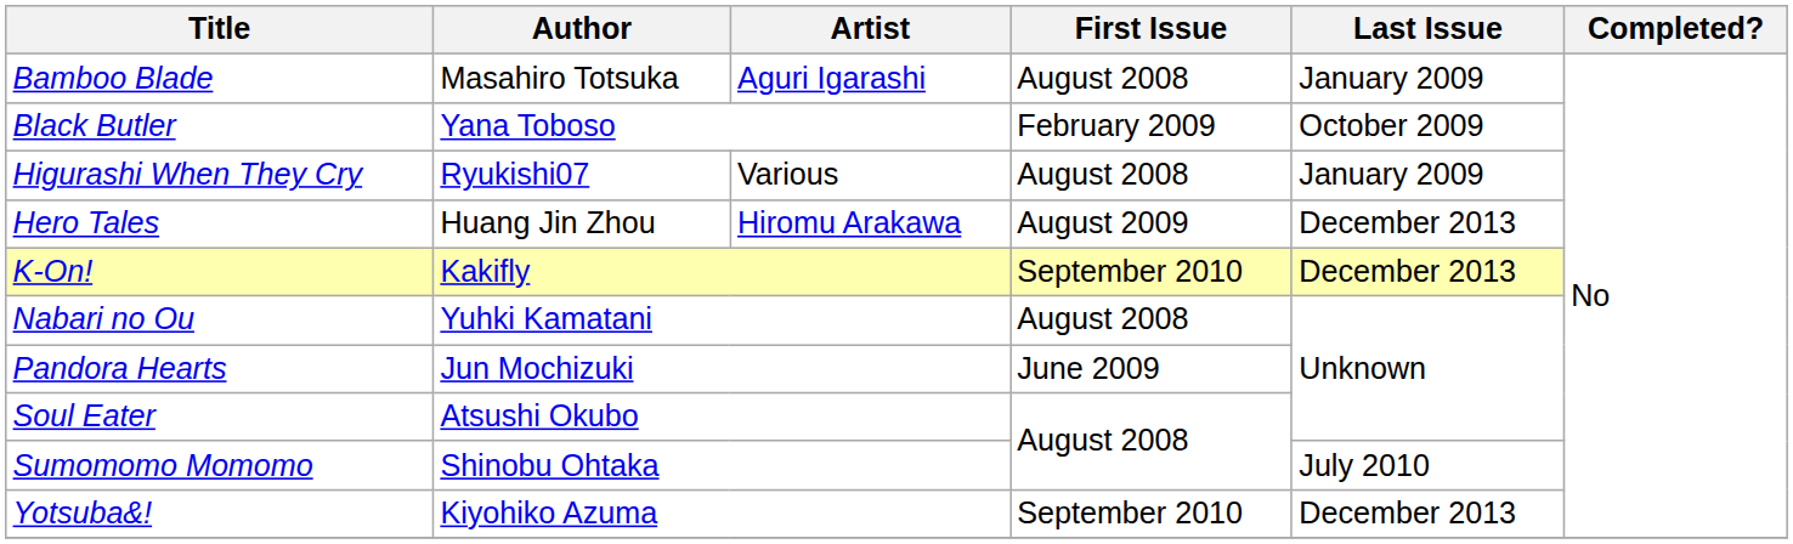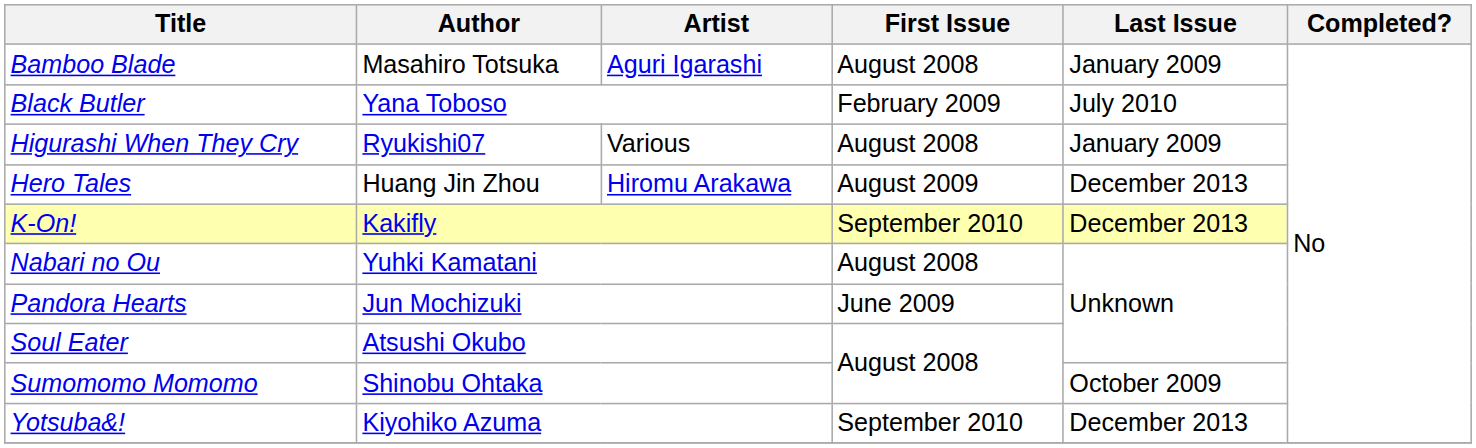 <table class="wikitable sortable" style="background: #FFF; width: 74%;">
 <tr>
 <th>Title</th>
 <th>Author</th>
 <th>Artist</th>
 <th>First Issue</th>
 <th>Last Issue</th>
 <th>Completed?</th>
 </tr>
 <tr>
 <td><em><a href='#'>Bamboo Blade</a></em></td>
 <td>Masahiro Totsuka</td>
 <td><a href='#'>Aguri Igarashi</a></td>
 <td>August 2008</td>
 <td>January 2009</td>
 <td rowspan="10">No</td>
 </tr>
 <tr>
 <td><em><a href='#'>Black Butler</a></em></td>
 <td colspan="2"><a href='#'>Yana Toboso</a></td>
 <td>February 2009</td>
-<td>October 2009</td>
+<td>July 2010</td>
 </tr>
 <tr>
 <td><em><a href='#'>Higurashi When They Cry</a></em></td>
 <td><a href='#'>Ryukishi07</a></td>
 <td>Various</td>
 <td>August 2008</td>
 <td>January 2009</td>
 </tr>
 <tr style=>
 <td><em><a href='#'>Hero Tales</a></em></td>
 <td>Huang Jin Zhou</td>
 <td><a href='#'>Hiromu Arakawa</a></td>
 <td>August 2009</td>
 <td>December 2013</td>
 </tr>
 <tr style="background: #FEFFAF;">
 <td><em><a href='#'>K-On!</a></em></td>
 <td colspan="2"><a href='#'>Kakifly</a></td>
 <td>September 2010</td>
 <td>December 2013</td>
 </tr>
 <tr>
 <td><em><a href='#'>Nabari no Ou</a></em></td>
 <td colspan="2"><a href='#'>Yuhki Kamatani</a></td>
 <td>August 2008</td>
 <td rowspan="3">Unknown</td>
 </tr>
 <tr>
 <td><em><a href='#'>Pandora Hearts</a></em></td>
 <td colspan="2"><a href='#'>Jun Mochizuki</a></td>
 <td>June 2009</td>
 </tr>
 <tr>
 <td><em><a href='#'>Soul Eater</a></em></td>
 <td colspan="2"><a href='#'>Atsushi Okubo</a></td>
 <td rowspan="2">August 2008</td>
 </tr>
 <tr style=>
 <td><em><a href='#'>Sumomomo Momomo</a></em></td>
 <td colspan="2"><a href='#'>Shinobu Ohtaka</a></td>
-<td>July 2010</td>
+<td>October 2009</td>
 </tr>
 <tr>
 <td><em><a href='#'>Yotsuba&!</a></em></td>
 <td colspan="2"><a href='#'>Kiyohiko Azuma</a></td>
 <td>September 2010</td>
 <td>December 2013</td>
 </tr>
 <tr>
 </tr>
 </table>
